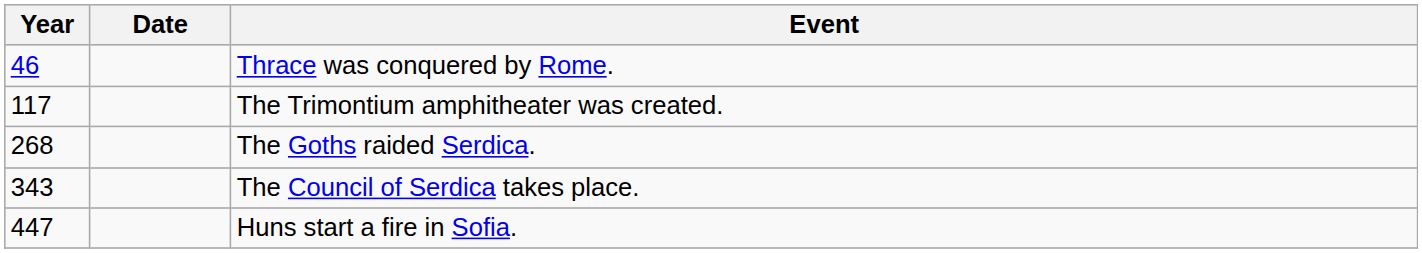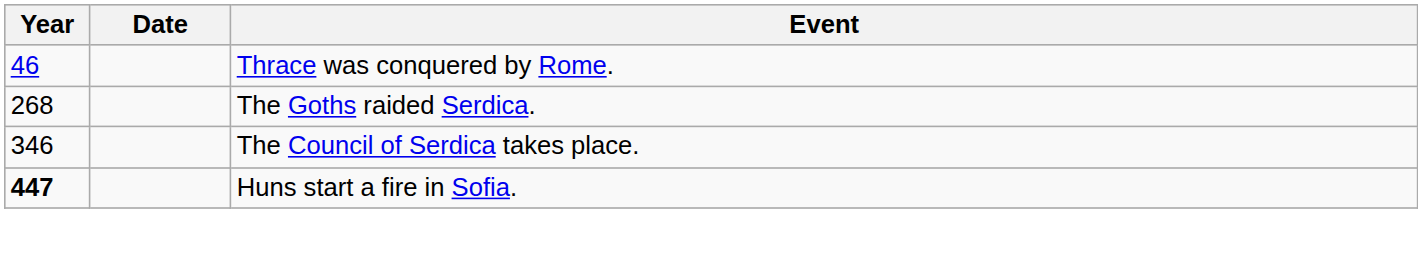 <table class="wikitable" width="100%">
 <tr>
 <th style="width:6%">Year</th>
 <th style="width:10%">Date</th>
 <th>Event</th>
 </tr>
 <tr>
 <td><a href='#'>46</a></td>
 <td></td>
 <td><a href='#'>Thrace</a> was conquered by <a href='#'>Rome</a>.</td>
 </tr>
 <tr>
-<td>117</td>
-<td></td>
-<td>The Trimontium amphitheater was created.</td>
-</tr>
-<tr>
 <td>268</td>
 <td></td>
 <td>The <a href='#'>Goths</a> raided <a href='#'>Serdica</a>.</td>
 </tr>
 <tr>
-<td>343</td>
+<td>346</td>
 <td></td>
 <td>The <a href='#'>Council of Serdica</a> takes place.</td>
 </tr>
 <tr>
-<td>447</td>
+<td><strong>447</strong></td>
 <td></td>
 <td>Huns start a fire in <a href='#'>Sofia</a>.</td>
 </tr>
 </table>
